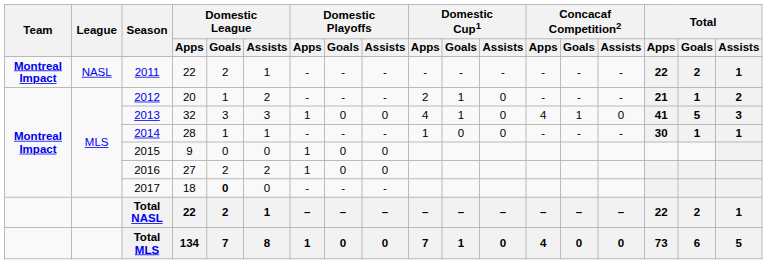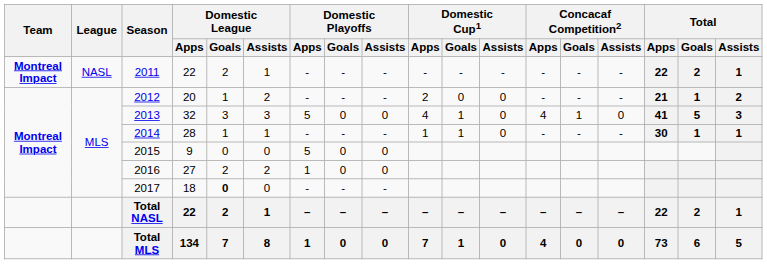 <table class="wikitable" style=font-size:90% text-align: center width=75%>
 <tr>
 <th rowspan=2 width=10%><strong>Team</strong></th>
 <th rowspan=2 width=7%><strong>League</strong></th>
 <th rowspan=2 width=7%><strong>Season</strong></th>
 <th colspan=3 width=10%>Domestic<br>League</th>
 <th colspan=3 width=10%>Domestic<br>Playoffs</th>
 <th colspan=3 width=10%>Domestic<br>Cup<sup>1</sup></th>
 <th colspan=3 width=10%>Concacaf<br>Competition<sup>2</sup></th>
 <th colspan=3 width=10%>Total</th>
 </tr>
 <tr>
 <th align=center><strong>Apps</strong></th>
 <th align=center><strong>Goals</strong></th>
 <th align=center><strong>Assists</strong></th>
 <th align=center><strong>Apps</strong></th>
 <th align=center><strong>Goals</strong></th>
 <th align=center><strong>Assists</strong></th>
 <th align=center><strong>Apps</strong></th>
 <th align=center><strong>Goals</strong></th>
 <th align=center><strong>Assists</strong></th>
 <th align=center><strong>Apps</strong></th>
 <th align=center><strong>Goals</strong></th>
 <th align=center><strong>Assists</strong></th>
 <th align=center><strong>Apps</strong></th>
 <th align=center><strong>Goals</strong></th>
 <th align=center><strong>Assists</strong></th>
 </tr>
 <tr>
 <td rowspan=1 align=center><strong><a href='#'>Montreal Impact</a></strong></td>
 <td align=center><a href='#'>NASL</a></td>
 <td align=center><a href='#'>2011</a></td>
 <td align=center>22</td>
 <td align=center>2</td>
 <td align=center>1</td>
 <td align=center>-</td>
 <td align=center>-</td>
 <td align=center>-</td>
 <td align=center>-</td>
 <td align=center>-</td>
 <td align=center>-</td>
 <td align=center>-</td>
 <td align=center>-</td>
 <td align=center>-</td>
 <th align=center><strong>22</strong></th>
 <th align=center><strong>2</strong></th>
 <th align=center><strong>1</strong></th>
 </tr>
 <tr>
 <td align="center" rowspan="6"><strong><a href='#'>Montreal Impact</a></strong></td>
 <td align="center" rowspan="6"><a href='#'>MLS</a></td>
 <td align=center><a href='#'>2012</a></td>
 <td align=center>20</td>
 <td align=center>1</td>
 <td align=center>2</td>
 <td align=center>-</td>
 <td align=center>-</td>
 <td align=center>-</td>
 <td align=center>2</td>
-<td align=center>1</td>
+<td align=center>0</td>
 <td align=center>0</td>
 <td align=center>-</td>
 <td align=center>-</td>
 <td align=center>-</td>
 <th align=center><strong>21</strong></th>
 <th align=center><strong>1</strong></th>
 <th align=center><strong>2</strong></th>
 </tr>
 <tr>
 <td align=center><a href='#'>2013</a></td>
 <td align=center>32</td>
 <td align=center>3</td>
 <td align=center>3</td>
-<td align=center>1</td>
+<td align=center>5</td>
 <td align=center>0</td>
 <td align=center>0</td>
 <td align=center>4</td>
 <td align=center>1</td>
 <td align=center>0</td>
 <td align=center>4</td>
 <td align=center>1</td>
 <td align=center>0</td>
 <th align=center>41</th>
 <th align=center><strong>5</strong></th>
 <th align=center><strong>3</strong></th>
 </tr>
 <tr>
 <td align=center><a href='#'>2014</a></td>
 <td align=center>28</td>
 <td align=center>1</td>
 <td align=center>1</td>
 <td align=center>-</td>
 <td align=center>-</td>
 <td align=center>-</td>
 <td align=center>1</td>
-<td align=center>0</td>
+<td align=center>1</td>
 <td align=center>0</td>
 <td align=center>-</td>
 <td align=center>-</td>
 <td align=center>-</td>
 <th align=center>30</th>
 <th align=center>1</th>
 <th align=center>1</th>
 </tr>
 <tr>
 <td align=center>2015</td>
 <td align=center>9</td>
 <td align=center>0</td>
 <td align=center>0</td>
-<td align=center>1</td>
+<td align=center>5</td>
 <td align=center>0</td>
 <td align=center>0</td>
 <td align=center></td>
 <td align=center></td>
 <td align=center></td>
 <td align=center></td>
 <td align=center></td>
 <td align=center></td>
 <td align=center></td>
 <td align=center></td>
 <th></th>
 </tr>
 <tr>
 <td align=center>2016</td>
 <td align=center>27</td>
 <td align=center>2</td>
 <td align=center>2</td>
 <td align=center>1</td>
 <td align=center>0</td>
 <td align=center>0</td>
 <td></td>
 <td></td>
 <td></td>
 <td></td>
 <td></td>
 <td></td>
 <th></th>
 <th></th>
 <th></th>
 </tr>
 <tr>
 <td align=center>2017</td>
 <td align=center>18</td>
 <td align=center><strong>0</strong></td>
 <td align=center>0</td>
 <td align=center>-</td>
 <td align=center>-</td>
 <td align=center>-</td>
 <td></td>
 <td></td>
 <td></td>
 <td></td>
 <td></td>
 <td></td>
 <th></th>
 <th></th>
 <th></th>
 </tr>
 <tr>
 <td></td>
 <td></td>
 <th>Total <a href='#'>NASL</a></th>
 <th>22</th>
 <th>2</th>
 <th>1</th>
 <th>–</th>
 <th>–</th>
 <th>–</th>
 <th>–</th>
 <th>–</th>
 <th>–</th>
 <th>–</th>
 <th>–</th>
 <th>–</th>
 <th>22</th>
 <th>2</th>
 <th>1</th>
 </tr>
 <tr>
 <td></td>
 <td></td>
 <th>Total <a href='#'>MLS</a></th>
 <th>134</th>
 <th>7</th>
 <th>8</th>
 <th>1</th>
 <th>0</th>
 <th>0</th>
 <th>7</th>
 <th>1</th>
 <th>0</th>
 <th>4</th>
 <th>0</th>
 <th>0</th>
 <th>73</th>
 <th>6</th>
 <th>5</th>
 </tr>
 </table>
